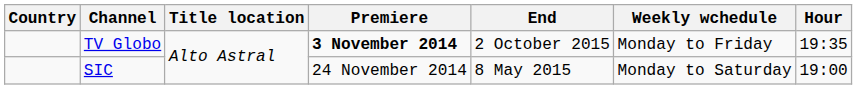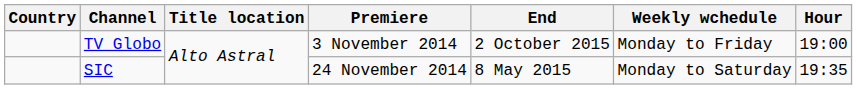 <table class="wikitable">
 <tr>
 <th>Country</th>
 <th>Channel</th>
 <th>Title location</th>
 <th>Premiere</th>
 <th>End</th>
 <th>Weekly wchedule</th>
 <th>Hour</th>
 </tr>
 <tr>
 <td></td>
 <td><a href='#'>TV Globo</a></td>
 <td rowspan="2"><em>Alto Astral</em></td>
-<td><strong>3 November 2014</strong></td>
+<td>3 November 2014</td>
 <td>2 October 2015</td>
 <td>Monday to Friday</td>
-<td>19:35</td>
+<td>19:00</td>
 </tr>
 <tr>
 <td></td>
 <td><a href='#'>SIC</a></td>
 <td>24 November 2014</td>
 <td>8 May 2015</td>
 <td>Monday to Saturday</td>
-<td>19:00</td>
+<td>19:35</td>
 </tr>
 </table>
